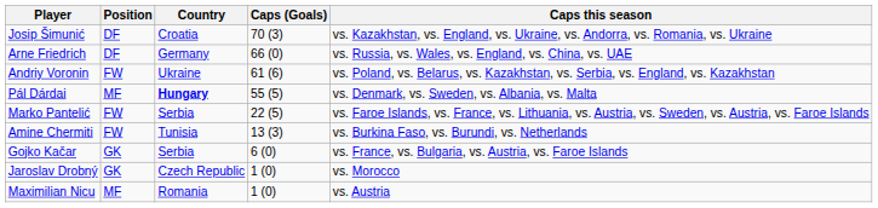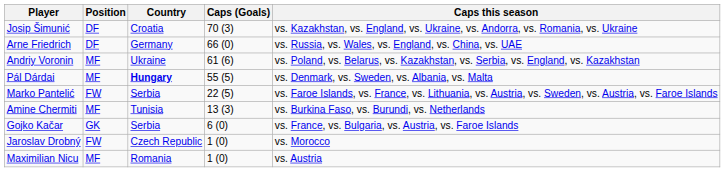 <table class="wikitable sortable">
 <tr>
 <th>Player</th>
 <th>Position</th>
 <th>Country</th>
 <th>Caps (Goals)</th>
 <th>Caps this season</th>
 </tr>
 <tr>
 <td><a href='#'>Josip Šimunić</a></td>
 <td><a href='#'>DF</a></td>
 <td> <a href='#'>Croatia</a></td>
 <td>70 (3)</td>
 <td>vs.  <a href='#'>Kazakhstan</a>, vs.  <a href='#'>England</a>, vs.  <a href='#'>Ukraine</a>, vs.  <a href='#'>Andorra</a>, vs.  <a href='#'>Romania</a>, vs.  <a href='#'>Ukraine</a></td>
 </tr>
 <tr>
 <td><a href='#'>Arne Friedrich</a></td>
 <td><a href='#'>DF</a></td>
 <td> <a href='#'>Germany</a></td>
 <td>66 (0)</td>
 <td>vs.  <a href='#'>Russia</a>, vs.  <a href='#'>Wales</a>, vs.  <a href='#'>England</a>, vs.  <a href='#'>China</a>, vs.  <a href='#'>UAE</a></td>
 </tr>
 <tr>
 <td><a href='#'>Andriy Voronin</a></td>
-<td><a href='#'>FW</a></td>
+<td><a href='#'>MF</a></td>
 <td> <a href='#'>Ukraine</a></td>
 <td>61 (6)</td>
 <td>vs.  <a href='#'>Poland</a>, vs.  <a href='#'>Belarus</a>, vs.  <a href='#'>Kazakhstan</a>, vs.  <a href='#'>Serbia</a>, vs.  <a href='#'>England</a>, vs.  <a href='#'>Kazakhstan</a></td>
 </tr>
 <tr>
 <td><a href='#'>Pál Dárdai</a></td>
 <td><a href='#'>MF</a></td>
 <td><strong> <a href='#'>Hungary</a></strong></td>
 <td>55 (5)</td>
 <td>vs.  <a href='#'>Denmark</a>, vs.  <a href='#'>Sweden</a>, vs.  <a href='#'>Albania</a>, vs.  <a href='#'>Malta</a></td>
 </tr>
 <tr>
 <td><a href='#'>Marko Pantelić</a></td>
 <td><a href='#'>FW</a></td>
 <td> <a href='#'>Serbia</a></td>
 <td>22 (5)</td>
 <td>vs.  <a href='#'>Faroe Islands</a>, vs.  <a href='#'>France</a>, vs.  <a href='#'>Lithuania</a>, vs.  <a href='#'>Austria</a>, vs.  <a href='#'>Sweden</a>, vs.  <a href='#'>Austria</a>, vs.  <a href='#'>Faroe Islands</a></td>
 </tr>
 <tr>
 <td><a href='#'>Amine Chermiti</a></td>
-<td><a href='#'>FW</a></td>
+<td><a href='#'>MF</a></td>
 <td> <a href='#'>Tunisia</a></td>
 <td>13 (3)</td>
 <td>vs.  <a href='#'>Burkina Faso</a>, vs.  <a href='#'>Burundi</a>, vs.  <a href='#'>Netherlands</a></td>
 </tr>
 <tr>
 <td><a href='#'>Gojko Kačar</a></td>
 <td><a href='#'>GK</a></td>
 <td> <a href='#'>Serbia</a></td>
 <td>6 (0)</td>
 <td>vs.  <a href='#'>France</a>, vs.  <a href='#'>Bulgaria</a>, vs.  <a href='#'>Austria</a>, vs.  <a href='#'>Faroe Islands</a></td>
 </tr>
 <tr>
 <td><a href='#'>Jaroslav Drobný</a></td>
-<td><a href='#'>GK</a></td>
+<td><a href='#'>FW</a></td>
 <td> <a href='#'>Czech Republic</a></td>
 <td>1 (0)</td>
 <td>vs.  <a href='#'>Morocco</a></td>
 </tr>
 <tr>
 <td><a href='#'>Maximilian Nicu</a></td>
 <td><a href='#'>MF</a></td>
 <td> <a href='#'>Romania</a></td>
 <td>1 (0)</td>
 <td>vs.  <a href='#'>Austria</a></td>
 </tr>
 </table>
